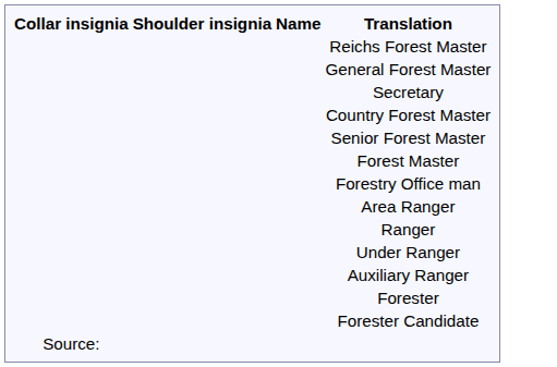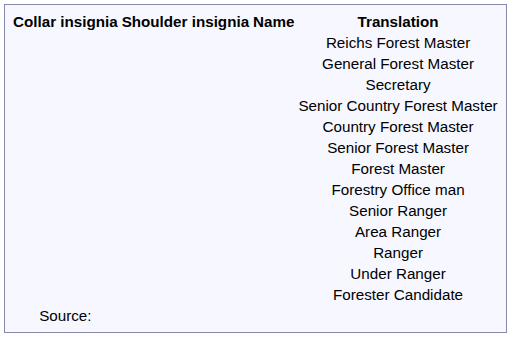 <table style="border:1px solid #8888aa; background-color:#f7f8ff; padding:5px; font-size:95%; margin: 0px 12px 12px 0px;">
 <tr style="text-align:center;">
 <th>Collar insignia</th>
 <th>Shoulder insignia</th>
 <th>Name</th>
 <th>Translation</th>
 </tr>
 <tr style="text-align:center;">
 <td></td>
 <td></td>
 <td></td>
 <td>Reichs Forest Master</td>
 </tr>
 <tr style="text-align:center;">
 <td></td>
 <td></td>
 <td></td>
 <td>General Forest Master</td>
 </tr>
 <tr style="text-align:center;">
 <td></td>
 <td></td>
 <td></td>
 <td>Secretary</td>
 </tr>
 <tr style="text-align:center;">
 <td></td>
 <td></td>
 <td></td>
+<td>Senior Country Forest Master</td>
+</tr>
+<tr style="text-align:center;">
+<td></td>
+<td></td>
+<td></td>
 <td>Country Forest Master</td>
 </tr>
 <tr style="text-align:center;">
 <td></td>
 <td></td>
 <td></td>
 <td>Senior Forest Master</td>
 </tr>
 <tr style="text-align:center;">
 <td rowspan=2></td>
 <td></td>
 <td></td>
 <td>Forest Master</td>
 </tr>
 <tr style="text-align:center;">
 <td></td>
 <td></td>
 <td>Forestry Office man</td>
 </tr>
 <tr style="text-align:center;">
 <td></td>
 <td></td>
 <td></td>
+<td>Senior Ranger</td>
+</tr>
+<tr style="text-align:center;">
+<td></td>
+<td></td>
+<td></td>
 <td>Area Ranger</td>
 </tr>
 <tr style="text-align:center;">
 <td></td>
 <td></td>
 <td></td>
 <td>Ranger</td>
 </tr>
 <tr style="text-align:center;">
 <td></td>
 <td></td>
 <td></td>
 <td>Under Ranger</td>
 </tr>
 <tr style="text-align:center;">
 <td></td>
 <td></td>
 <td></td>
-<td>Auxiliary Ranger</td>
-</tr>
-<tr style="text-align:center;">
-<td></td>
-<td></td>
-<td></td>
-<td>Forester</td>
-</tr>
-<tr style="text-align:center;">
-<td></td>
-<td></td>
-<td></td>
 <td>Forester Candidate</td>
 </tr>
 <tr style="text-align:center;">
 <td>Source:</td>
 </tr>
 </table>
